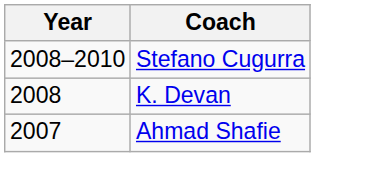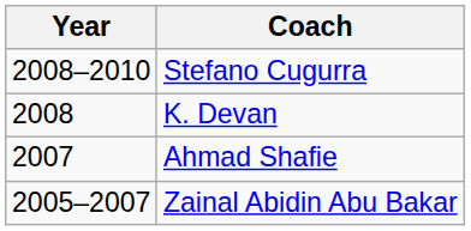 <table class="wikitable">
 <tr>
 <th>Year</th>
 <th>Coach</th>
 </tr>
 <tr>
 <td>2008–2010</td>
 <td> <a href='#'>Stefano Cugurra</a></td>
 </tr>
 <tr>
 <td>2008</td>
 <td> <a href='#'>K. Devan</a></td>
 </tr>
 <tr>
 <td>2007</td>
 <td> <a href='#'>Ahmad Shafie</a></td>
 </tr>
+<tr>
+<td>2005–2007</td>
+<td> <a href='#'>Zainal Abidin Abu Bakar</a></td>
+</tr>
 </table>
